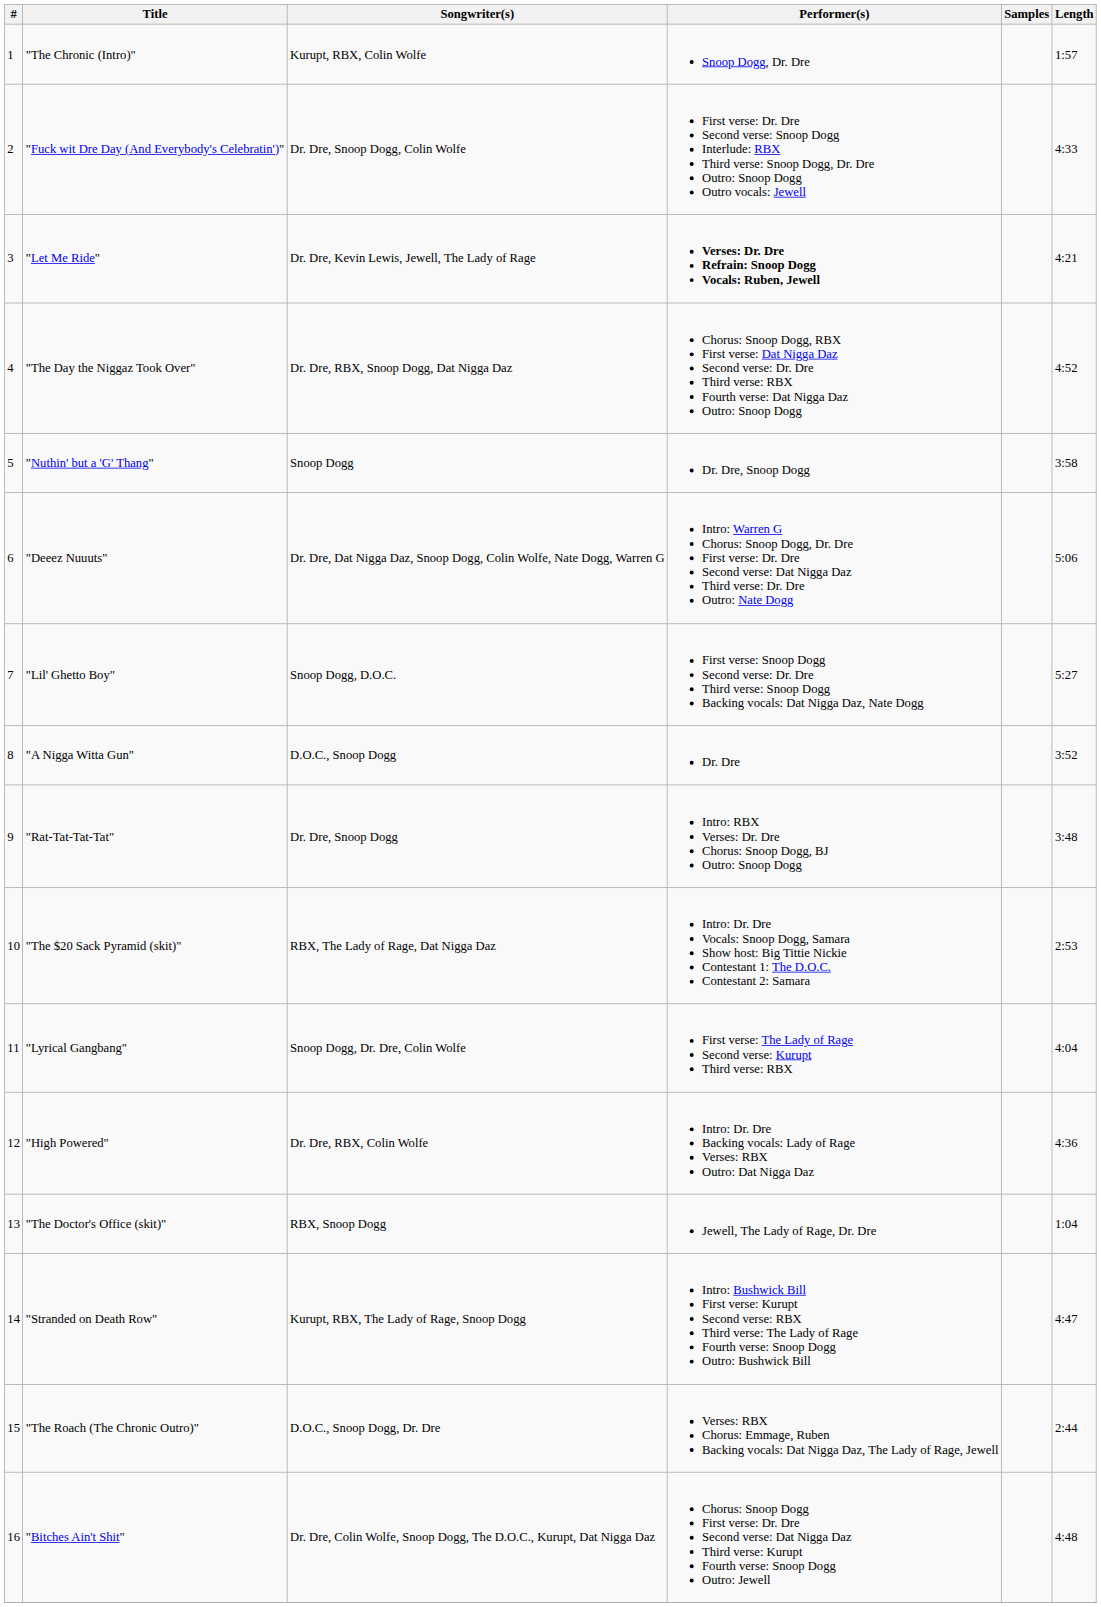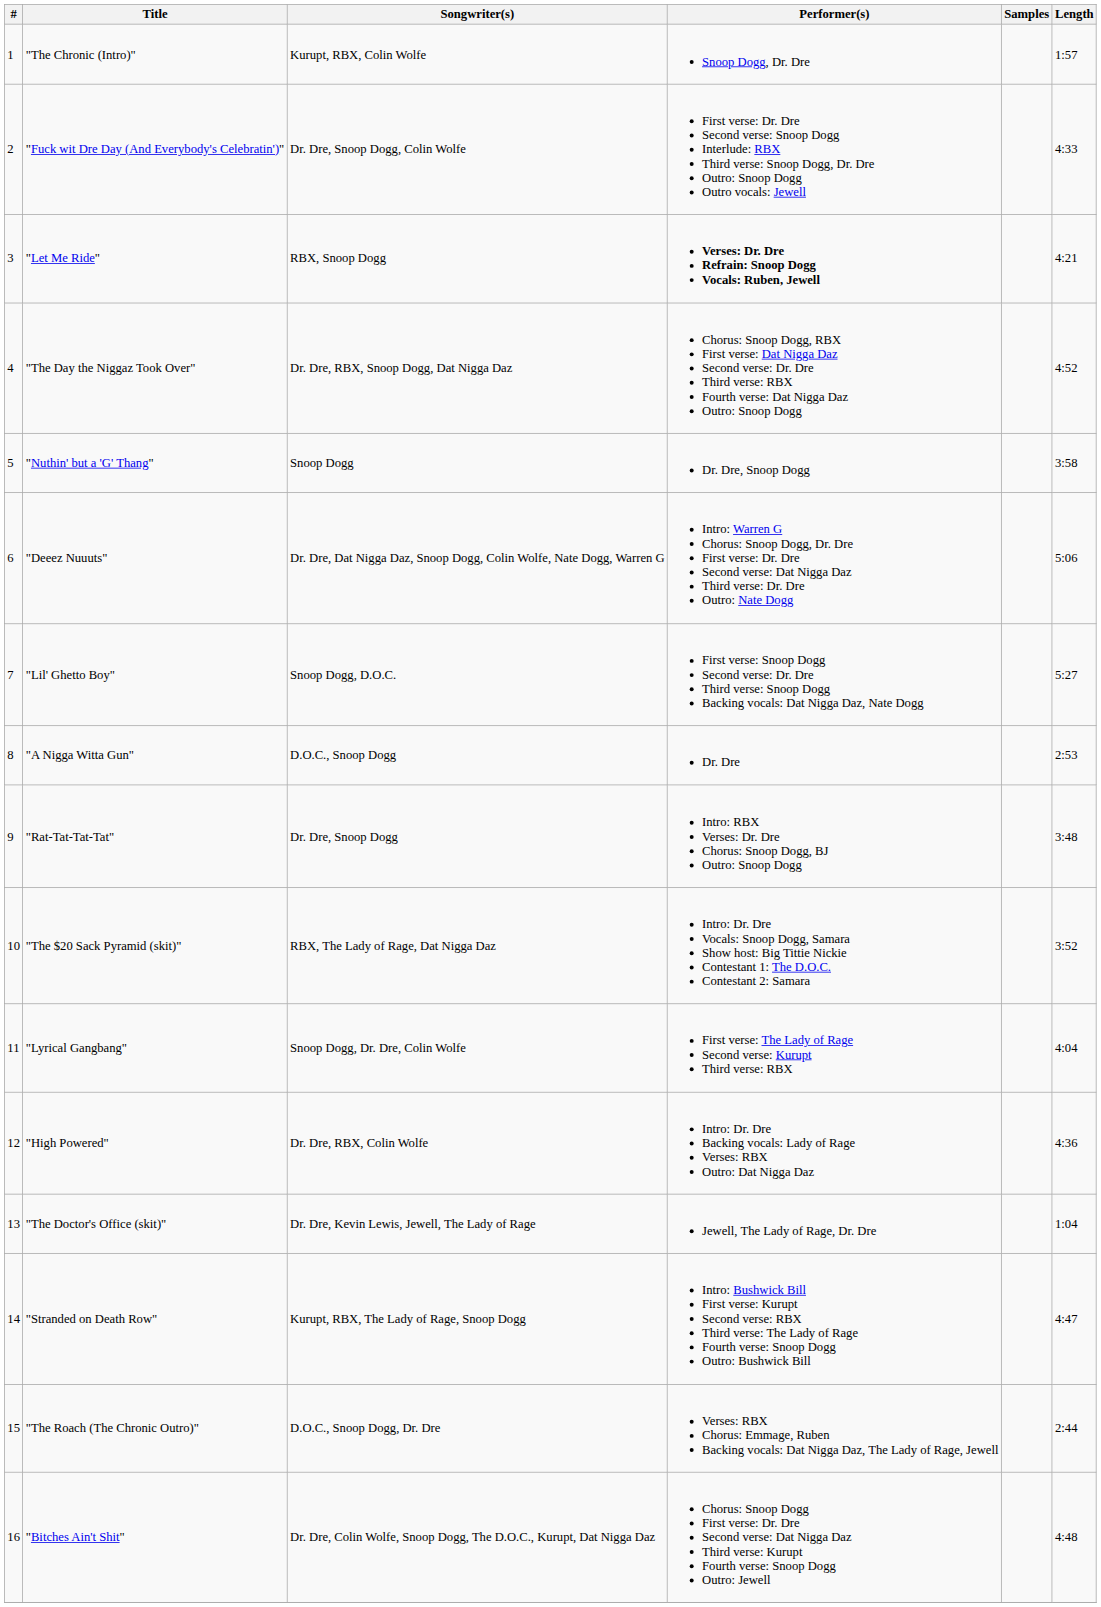 <table class="wikitable">
 <tr>
 <th>#</th>
 <th>Title</th>
 <th>Songwriter(s)</th>
 <th>Performer(s)</th>
 <th>Samples</th>
 <th>Length</th>
 </tr>
 <tr>
 <td>1</td>
 <td>"The Chronic (Intro)"</td>
 <td>Kurupt, RBX, Colin Wolfe</td>
 <td><br><ul><li><a href='#'>Snoop Dogg</a>, Dr. Dre</li></ul></td>
 <td></td>
 <td>1:57</td>
 </tr>
 <tr>
 <td>2</td>
 <td>"<a href='#'>Fuck wit Dre Day (And Everybody's Celebratin')</a>"</td>
 <td>Dr. Dre, Snoop Dogg, Colin Wolfe</td>
 <td><br><ul><li>First verse: Dr. Dre</li><li>Second verse: Snoop Dogg</li><li>Interlude: <a href='#'>RBX</a></li><li>Third verse: Snoop Dogg, Dr. Dre</li><li>Outro: Snoop Dogg</li><li>Outro vocals: <a href='#'>Jewell</a></li></ul></td>
 <td></td>
 <td>4:33</td>
 </tr>
 <tr>
 <td>3</td>
 <td>"<a href='#'>Let Me Ride</a>"</td>
-<td>Dr. Dre, Kevin Lewis, Jewell, The Lady of Rage</td>
+<td>RBX, Snoop Dogg</td>
 <td><strong><br><ul><li>Verses: Dr. Dre</li><li>Refrain: Snoop Dogg</li><li>Vocals: Ruben, Jewell</li></ul></strong></td>
 <td></td>
 <td>4:21</td>
 </tr>
 <tr>
 <td>4</td>
 <td>"The Day the Niggaz Took Over"</td>
 <td>Dr. Dre, RBX, Snoop Dogg, Dat Nigga Daz</td>
 <td><br><ul><li>Chorus: Snoop Dogg, RBX</li><li>First verse: <a href='#'>Dat Nigga Daz</a></li><li>Second verse: Dr. Dre</li><li>Third verse: RBX</li><li>Fourth verse: Dat Nigga Daz</li><li>Outro: Snoop Dogg</li></ul></td>
 <td></td>
 <td>4:52</td>
 </tr>
 <tr>
 <td>5</td>
 <td>"<a href='#'>Nuthin' but a 'G' Thang</a>"</td>
 <td>Snoop Dogg</td>
 <td><br><ul><li>Dr. Dre, Snoop Dogg</li></ul></td>
 <td></td>
 <td>3:58</td>
 </tr>
 <tr>
 <td>6</td>
 <td>"Deeez Nuuuts"</td>
 <td>Dr. Dre, Dat Nigga Daz, Snoop Dogg, Colin Wolfe, Nate Dogg, Warren G</td>
 <td><br><ul><li>Intro: <a href='#'>Warren G</a></li><li>Chorus: Snoop Dogg, Dr. Dre</li><li>First verse: Dr. Dre</li><li>Second verse: Dat Nigga Daz</li><li>Third verse: Dr. Dre</li><li>Outro: <a href='#'>Nate Dogg</a></li></ul></td>
 <td></td>
 <td>5:06</td>
 </tr>
 <tr>
 <td>7</td>
 <td>"Lil' Ghetto Boy"</td>
 <td>Snoop Dogg, D.O.C.</td>
 <td><br><ul><li>First verse: Snoop Dogg</li><li>Second verse: Dr. Dre</li><li>Third verse: Snoop Dogg</li><li>Backing vocals: Dat Nigga Daz, Nate Dogg</li></ul></td>
 <td></td>
 <td>5:27</td>
 </tr>
 <tr>
 <td>8</td>
 <td>"A Nigga Witta Gun"</td>
 <td>D.O.C., Snoop Dogg</td>
 <td><br><ul><li>Dr. Dre</li></ul></td>
 <td></td>
-<td>3:52</td>
+<td>2:53</td>
 </tr>
 <tr>
 <td>9</td>
 <td>"Rat-Tat-Tat-Tat"</td>
 <td>Dr. Dre, Snoop Dogg</td>
 <td><br><ul><li>Intro: RBX</li><li>Verses: Dr. Dre</li><li>Chorus: Snoop Dogg, BJ</li><li>Outro: Snoop Dogg</li></ul></td>
 <td></td>
 <td>3:48</td>
 </tr>
 <tr>
 <td>10</td>
 <td>"The $20 Sack Pyramid (skit)"</td>
 <td>RBX, The Lady of Rage, Dat Nigga Daz</td>
 <td><br><ul><li>Intro: Dr. Dre</li><li>Vocals: Snoop Dogg, Samara</li><li>Show host: Big Tittie Nickie</li><li>Contestant 1: <a href='#'>The D.O.C.</a></li><li>Contestant 2: Samara</li></ul></td>
 <td></td>
-<td>2:53</td>
+<td>3:52</td>
 </tr>
 <tr>
 <td>11</td>
 <td>"Lyrical Gangbang"</td>
 <td>Snoop Dogg, Dr. Dre, Colin Wolfe</td>
 <td><br><ul><li>First verse: <a href='#'>The Lady of Rage</a></li><li>Second verse: <a href='#'>Kurupt</a></li><li>Third verse: RBX</li></ul></td>
 <td></td>
 <td>4:04</td>
 </tr>
 <tr>
 <td>12</td>
 <td>"High Powered"</td>
 <td>Dr. Dre, RBX, Colin Wolfe</td>
 <td><br><ul><li>Intro: Dr. Dre</li><li>Backing vocals: Lady of Rage</li><li>Verses: RBX</li><li>Outro: Dat Nigga Daz</li></ul></td>
 <td></td>
 <td>4:36</td>
 </tr>
 <tr>
 <td>13</td>
 <td>"The Doctor's Office (skit)"</td>
-<td>RBX, Snoop Dogg</td>
+<td>Dr. Dre, Kevin Lewis, Jewell, The Lady of Rage</td>
 <td><br><ul><li>Jewell, The Lady of Rage, Dr. Dre</li></ul></td>
 <td></td>
 <td>1:04</td>
 </tr>
 <tr>
 <td>14</td>
 <td>"Stranded on Death Row"</td>
 <td>Kurupt, RBX, The Lady of Rage, Snoop Dogg</td>
 <td><br><ul><li>Intro: <a href='#'>Bushwick Bill</a></li><li>First verse: Kurupt</li><li>Second verse: RBX</li><li>Third verse: The Lady of Rage</li><li>Fourth verse: Snoop Dogg</li><li>Outro: Bushwick Bill</li></ul></td>
 <td></td>
 <td>4:47</td>
 </tr>
 <tr>
 <td>15</td>
 <td>"The Roach (The Chronic Outro)"</td>
 <td>D.O.C., Snoop Dogg, Dr. Dre</td>
 <td><br><ul><li>Verses: RBX</li><li>Chorus: Emmage, Ruben</li><li>Backing vocals: Dat Nigga Daz, The Lady of Rage, Jewell</li></ul></td>
 <td></td>
 <td>2:44</td>
 </tr>
 <tr>
 <td>16</td>
 <td>"<a href='#'>Bitches Ain't Shit</a>"</td>
 <td>Dr. Dre, Colin Wolfe, Snoop Dogg, The D.O.C., Kurupt, Dat Nigga Daz</td>
 <td><br><ul><li>Chorus: Snoop Dogg</li><li>First verse: Dr. Dre</li><li>Second verse: Dat Nigga Daz</li><li>Third verse: Kurupt</li><li>Fourth verse: Snoop Dogg</li><li>Outro: Jewell</li></ul></td>
 <td></td>
 <td>4:48</td>
 </tr>
 <tr>
 </tr>
 </table>
